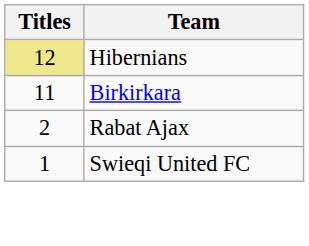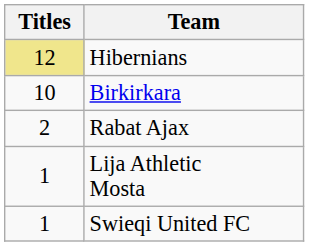 <table class="wikitable" style="text-align: center;">
 <tr>
 <th width=50>Titles</th>
 <th width=150>Team</th>
 </tr>
 <tr>
 <td align="center" style="background: khaki;">12</td>
 <td align="left">Hibernians</td>
 </tr>
 <tr>
-<td align="center">11</td>
+<td align="center">10</td>
 <td align="left"><a href='#'>Birkirkara</a></td>
 </tr>
 <tr>
 <td align="center">2</td>
 <td align="left">Rabat Ajax</td>
 </tr>
 <tr>
 <td align="center">1</td>
+<td align="left">Lija Athletic <br> Mosta</td>
+</tr>
+<tr>
+<td align="center">1</td>
 <td align="left">Swieqi United FC</td>
 </tr>
 </table>
